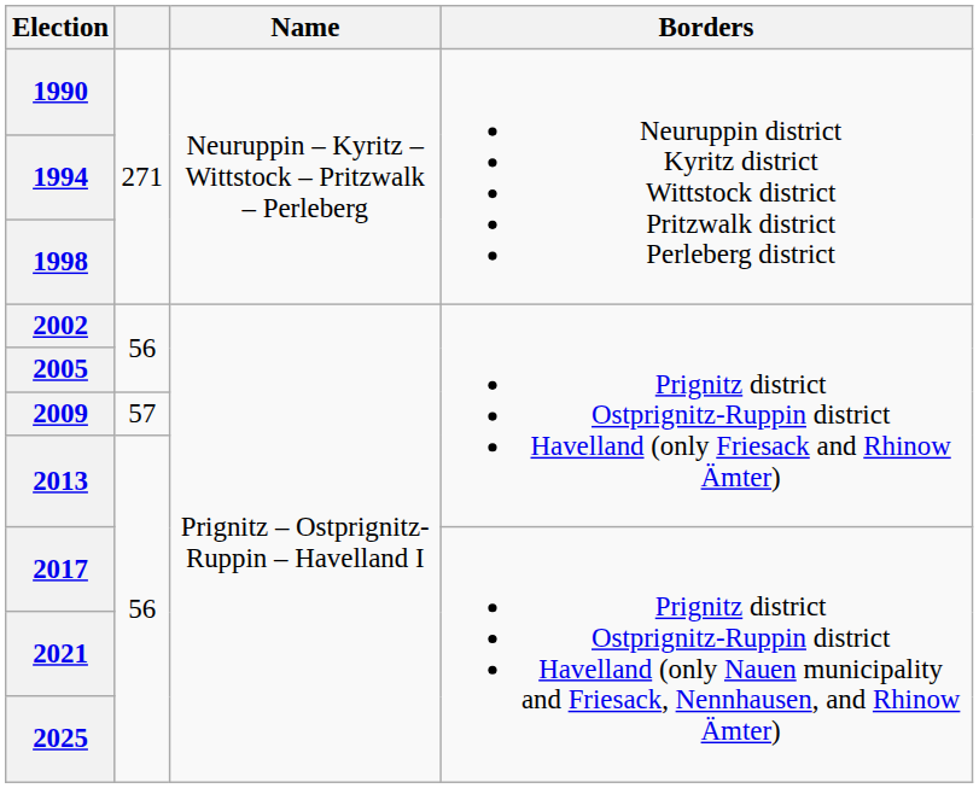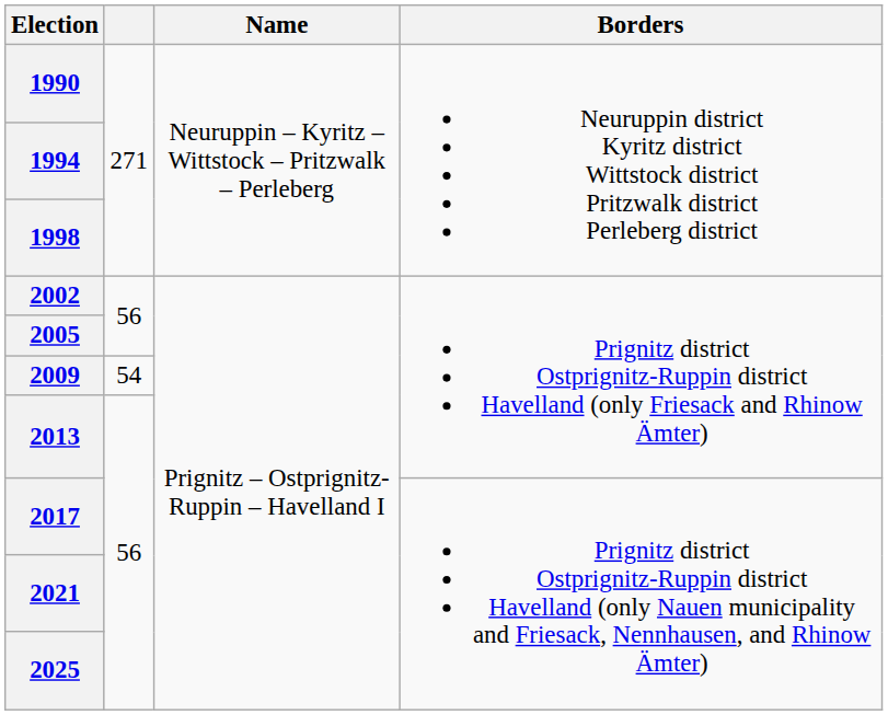 <table class=wikitable style="text-align:center">
 <tr>
 <th>Election</th>
 <th></th>
 <th width=150px>Name</th>
 <th width=300px>Borders</th>
 </tr>
 <tr>
 <th><a href='#'>1990</a></th>
 <td rowspan=3>271</td>
 <td rowspan=3>Neuruppin – Kyritz – Wittstock – Pritzwalk – Perleberg</td>
 <td rowspan=3><br><ul><li>Neuruppin district</li><li>Kyritz district</li><li>Wittstock district</li><li>Pritzwalk district</li><li>Perleberg district</li></ul></td>
 </tr>
 <tr>
 <th><a href='#'>1994</a></th>
 </tr>
 <tr>
 <th><a href='#'>1998</a></th>
 </tr>
 <tr>
 <th><a href='#'>2002</a></th>
 <td rowspan=2>56</td>
 <td rowspan=7>Prignitz – Ostprignitz-Ruppin – Havelland I</td>
 <td rowspan=4><br><ul><li><a href='#'>Prignitz</a> district</li><li><a href='#'>Ostprignitz-Ruppin</a> district</li><li><a href='#'>Havelland</a> (only <a href='#'>Friesack</a> and <a href='#'>Rhinow</a> <a href='#'>Ämter</a>)</li></ul></td>
 </tr>
 <tr>
 <th><a href='#'>2005</a></th>
 </tr>
 <tr>
 <th><a href='#'>2009</a></th>
-<td>57</td>
+<td>54</td>
 </tr>
 <tr>
 <th><a href='#'>2013</a></th>
 <td rowspan=4>56</td>
 </tr>
 <tr>
 <th><a href='#'>2017</a></th>
 <td rowspan=3><br><ul><li><a href='#'>Prignitz</a> district</li><li><a href='#'>Ostprignitz-Ruppin</a> district</li><li><a href='#'>Havelland</a> (only <a href='#'>Nauen</a> municipality and <a href='#'>Friesack</a>, <a href='#'>Nennhausen</a>, and <a href='#'>Rhinow</a> <a href='#'>Ämter</a>)</li></ul></td>
 </tr>
 <tr>
 <th><a href='#'>2021</a></th>
 </tr>
 <tr>
 <th><a href='#'>2025</a></th>
 </tr>
 </table>
